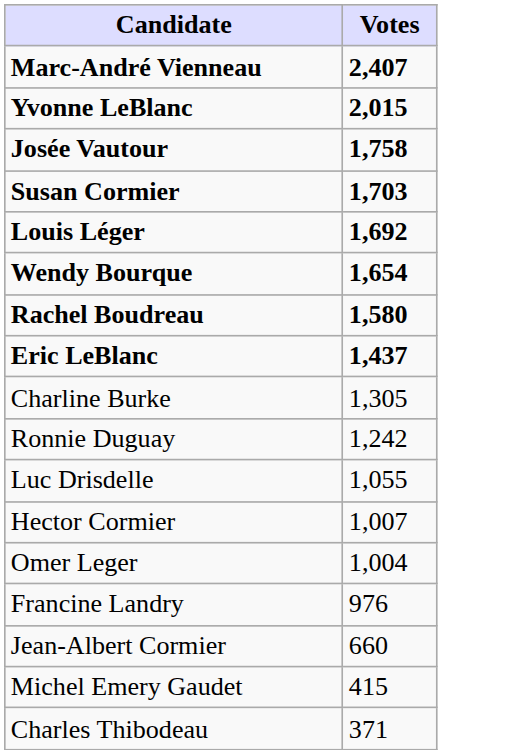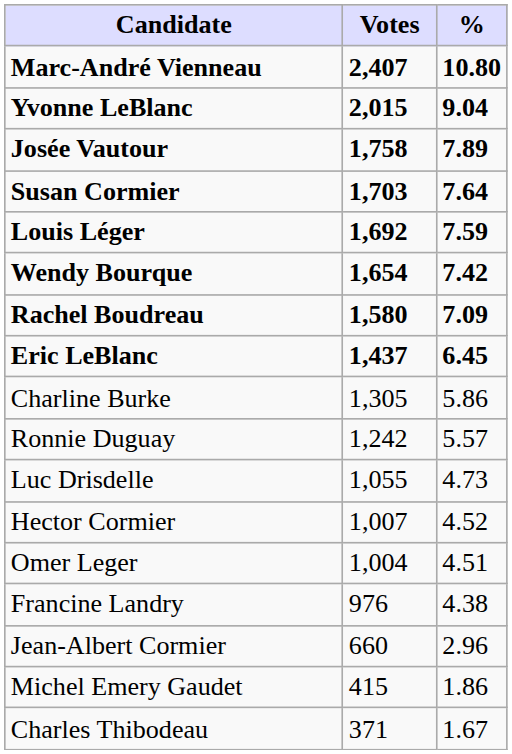 <table class="wikitable">
 <tr>
 <th style="background:#ddf; width:200px;">Candidate</th>
 <th style="background:#ddf; width:50px;">Votes</th>
+<th style="background:#ddf; width:30px;">%</th>
 </tr>
 <tr>
 <td><strong>Marc-André Vienneau</strong></td>
 <td><strong>2,407</strong></td>
+<td><strong>10.80</strong></td>
 </tr>
 <tr>
 <td><strong>Yvonne LeBlanc</strong></td>
 <td><strong>2,015</strong></td>
+<td><strong>9.04</strong></td>
 </tr>
 <tr>
 <td><strong>Josée Vautour</strong></td>
 <td><strong>1,758</strong></td>
+<td><strong>7.89</strong></td>
 </tr>
 <tr>
 <td><strong>Susan Cormier</strong></td>
 <td><strong>1,703</strong></td>
+<td><strong>7.64</strong></td>
 </tr>
 <tr>
 <td><strong>Louis Léger</strong></td>
 <td><strong>1,692</strong></td>
+<td><strong>7.59</strong></td>
 </tr>
 <tr>
 <td><strong>Wendy Bourque</strong></td>
 <td><strong>1,654</strong></td>
+<td><strong>7.42</strong></td>
 </tr>
 <tr>
 <td><strong>Rachel Boudreau</strong></td>
 <td><strong>1,580</strong></td>
+<td><strong>7.09</strong></td>
 </tr>
 <tr>
 <td><strong>Eric LeBlanc</strong></td>
 <td><strong>1,437</strong></td>
+<td><strong>6.45</strong></td>
 </tr>
 <tr>
 <td>Charline Burke</td>
 <td>1,305</td>
+<td>5.86</td>
 </tr>
 <tr>
 <td>Ronnie Duguay</td>
 <td>1,242</td>
+<td>5.57</td>
 </tr>
 <tr>
 <td>Luc Drisdelle</td>
 <td>1,055</td>
+<td>4.73</td>
 </tr>
 <tr>
 <td>Hector Cormier</td>
 <td>1,007</td>
+<td>4.52</td>
 </tr>
 <tr>
 <td>Omer Leger</td>
 <td>1,004</td>
+<td>4.51</td>
 </tr>
 <tr>
 <td>Francine Landry</td>
 <td>976</td>
+<td>4.38</td>
 </tr>
 <tr>
 <td>Jean-Albert Cormier</td>
 <td>660</td>
+<td>2.96</td>
 </tr>
 <tr>
 <td>Michel Emery Gaudet</td>
 <td>415</td>
+<td>1.86</td>
 </tr>
 <tr>
 <td>Charles Thibodeau</td>
 <td>371</td>
+<td>1.67</td>
 </tr>
 </table>
